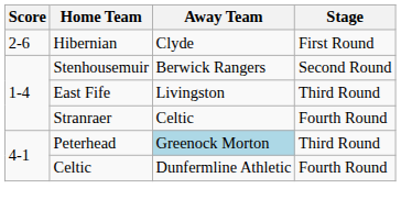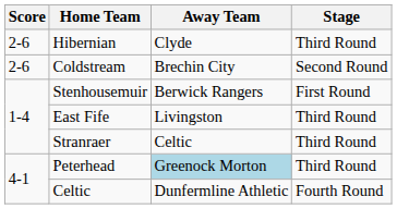 <table class="wikitable">
 <tr>
 <th>Score</th>
 <th>Home Team</th>
 <th>Away Team</th>
 <th>Stage</th>
 </tr>
 <tr>
 <td>2-6</td>
 <td>Hibernian</td>
 <td>Clyde</td>
-<td>First Round</td>
+<td>Third Round</td>
+</tr>
+<tr>
+<td>2-6</td>
+<td>Coldstream</td>
+<td>Brechin City</td>
+<td>Second Round</td>
 </tr>
 <tr>
 <td rowspan="3">1-4</td>
 <td>Stenhousemuir</td>
 <td>Berwick Rangers</td>
-<td>Second Round</td>
+<td>First Round</td>
 </tr>
 <tr>
 <td>East Fife</td>
 <td>Livingston</td>
 <td>Third Round</td>
 </tr>
 <tr>
 <td>Stranraer</td>
 <td>Celtic</td>
-<td>Fourth Round</td>
+<td>Third Round</td>
 </tr>
 <tr>
 <td rowspan="2">4-1</td>
 <td>Peterhead</td>
 <td style="background: lightblue;">Greenock Morton</td>
 <td>Third Round</td>
 </tr>
 <tr>
 <td>Celtic</td>
 <td>Dunfermline Athletic</td>
 <td>Fourth Round</td>
 </tr>
 </table>
